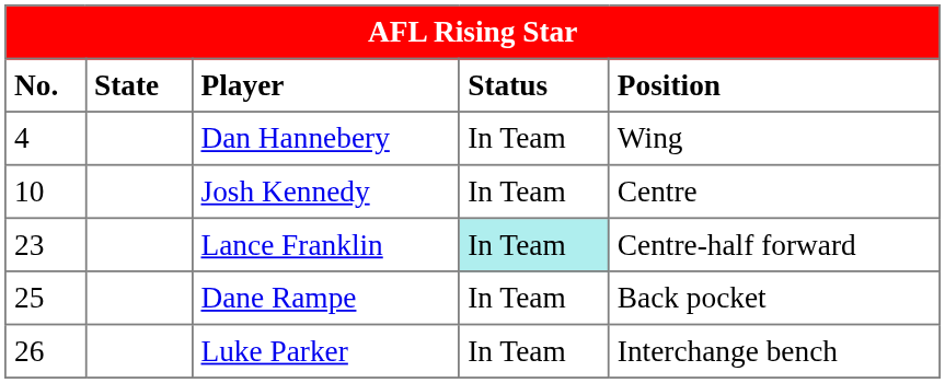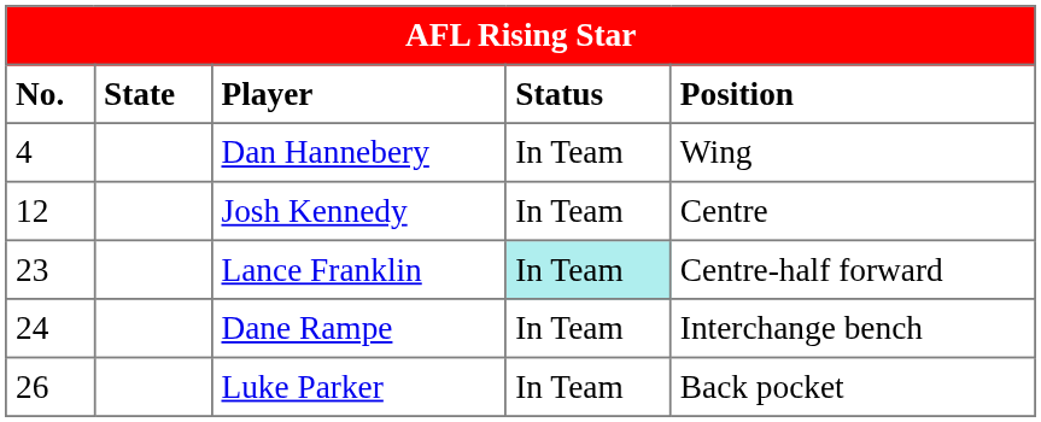 <table border="1" cellpadding="4" cellspacing="0"  style="text-align:left; font-size:95%; border-collapse:collapse; width:30%;">
 <tr style="background:red; color: white; text-align:center;">
 <th colspan="5" style="background:red; color: white; text-align:center;"><span>AFL Rising Star</span></th>
 </tr>
 <tr>
 <th>No.</th>
 <th>State</th>
 <th>Player</th>
 <th>Status</th>
 <th>Position</th>
 </tr>
 <tr>
 <td>4</td>
 <td></td>
 <td><a href='#'>Dan Hannebery</a></td>
 <td>In Team</td>
 <td>Wing</td>
 </tr>
 <tr>
-<td>10</td>
+<td>12</td>
 <td></td>
 <td><a href='#'>Josh Kennedy</a></td>
 <td>In Team</td>
 <td>Centre</td>
 </tr>
 <tr>
 <td>23</td>
 <td></td>
 <td><a href='#'>Lance Franklin</a></td>
 <td style="background: paleturquoise;">In Team</td>
 <td>Centre-half forward</td>
 </tr>
 <tr>
-<td>25</td>
+<td>24</td>
 <td></td>
 <td><a href='#'>Dane Rampe</a></td>
 <td>In Team</td>
-<td>Back pocket</td>
+<td>Interchange bench</td>
 </tr>
 <tr>
 <td>26</td>
 <td></td>
 <td><a href='#'>Luke Parker</a></td>
 <td>In Team</td>
-<td>Interchange bench</td>
+<td>Back pocket</td>
 </tr>
 </table>
